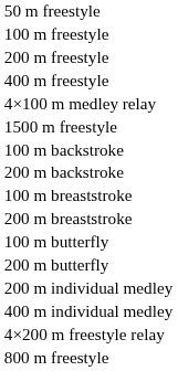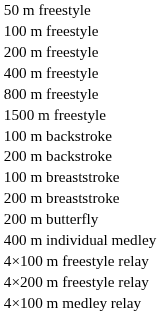 <table>
 <tr>
 <td>50 m freestyle</td>
 <td></td>
 <td></td>
 <td></td>
 </tr>
 <tr>
 <td>100 m freestyle</td>
 <td></td>
 <td></td>
 <td></td>
 </tr>
 <tr>
 <td>200 m freestyle</td>
 <td></td>
 <td></td>
 <td></td>
 </tr>
 <tr>
 <td>400 m freestyle</td>
 <td></td>
 <td></td>
 <td></td>
 </tr>
 <tr>
-<td>4×100 m medley relay</td>
+<td>800 m freestyle</td>
 <td></td>
 <td></td>
 <td></td>
 </tr>
 <tr>
 <td>1500 m freestyle</td>
 <td></td>
 <td></td>
 <td></td>
 </tr>
 <tr>
 <td>100 m backstroke</td>
 <td></td>
 <td></td>
 <td></td>
 </tr>
 <tr>
 <td>200 m backstroke</td>
 <td></td>
 <td></td>
 <td></td>
 </tr>
 <tr>
 <td>100 m breaststroke</td>
 <td></td>
 <td></td>
 <td></td>
 </tr>
 <tr>
 <td>200 m breaststroke</td>
 <td></td>
 <td></td>
 <td></td>
 </tr>
 <tr>
-<td>100 m butterfly</td>
-<td></td>
-<td></td>
-<td></td>
-</tr>
-<tr>
 <td>200 m butterfly</td>
-<td></td>
-<td></td>
-<td></td>
-</tr>
-<tr>
-<td>200 m individual medley</td>
 <td></td>
 <td></td>
 <td></td>
 </tr>
 <tr>
 <td>400 m individual medley</td>
 <td></td>
 <td></td>
 <td></td>
 </tr>
 <tr>
+<td>4×100 m freestyle relay</td>
+<td></td>
+<td></td>
+<td></td>
+</tr>
+<tr>
 <td>4×200 m freestyle relay</td>
 <td></td>
 <td></td>
 <td></td>
 </tr>
 <tr>
-<td>800 m freestyle</td>
+<td>4×100 m medley relay</td>
 <td></td>
 <td></td>
 <td></td>
 </tr>
 </table>
